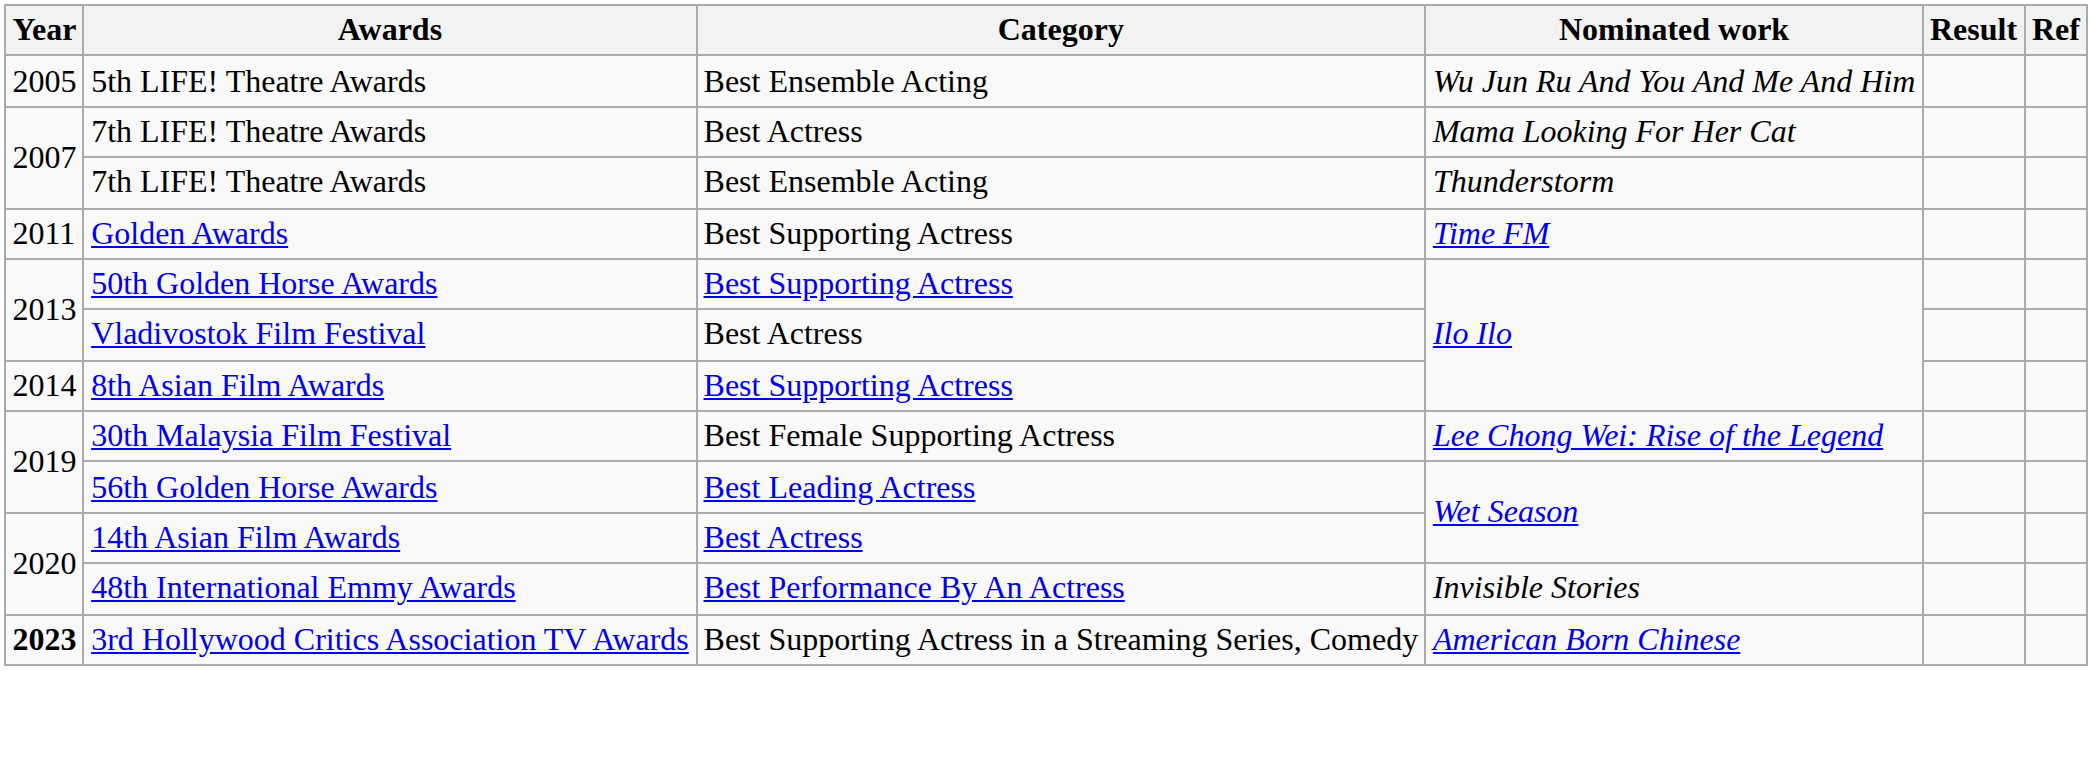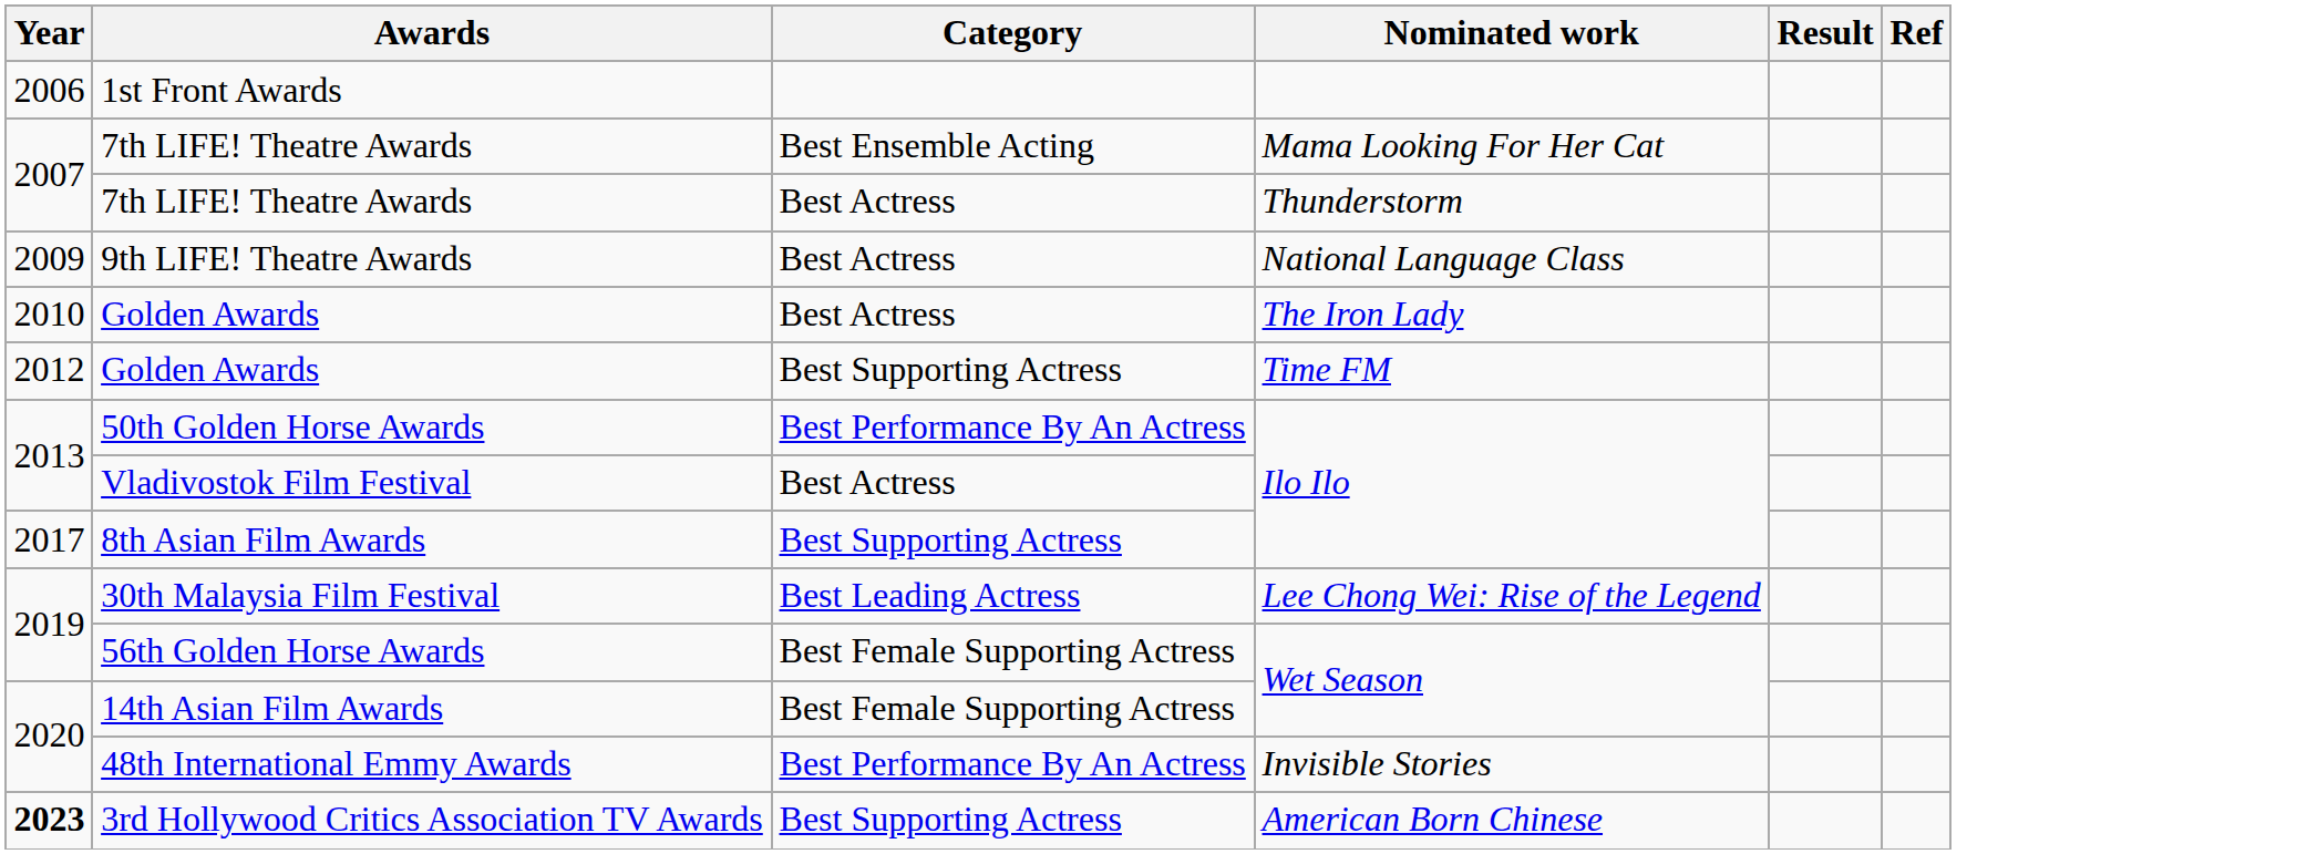 <table class="wikitable sortable">
 <tr>
 <th>Year</th>
 <th>Awards</th>
 <th>Category</th>
 <th>Nominated work</th>
 <th>Result</th>
 <th>Ref</th>
 </tr>
 <tr>
-<td>2005</td>
-<td>5th LIFE! Theatre Awards</td>
-<td>Best Ensemble Acting</td>
-<td><em>Wu Jun Ru And You And Me And Him</em></td>
+<td>2006</td>
+<td>1st Front Awards</td>
+<td></td>
+<td></td>
 <td></td>
 <td></td>
 </tr>
 <tr>
 <td rowspan=2>2007</td>
 <td>7th LIFE! Theatre Awards</td>
-<td>Best Actress</td>
+<td>Best Ensemble Acting</td>
 <td><em>Mama Looking For Her Cat</em></td>
 <td></td>
 <td></td>
 </tr>
 <tr>
 <td>7th LIFE! Theatre Awards</td>
-<td>Best Ensemble Acting</td>
+<td>Best Actress</td>
 <td><em>Thunderstorm</em></td>
 <td></td>
 <td></td>
 </tr>
 <tr>
-<td>2011</td>
+<td>2009</td>
+<td>9th LIFE! Theatre Awards</td>
+<td>Best Actress</td>
+<td><em>National Language Class</em></td>
+<td></td>
+<td></td>
+</tr>
+<tr>
+<td>2010</td>
+<td><a href='#'>Golden Awards</a></td>
+<td>Best Actress</td>
+<td><em><a href='#'>The Iron Lady</a></em></td>
+<td></td>
+<td></td>
+</tr>
+<tr>
+<td>2012</td>
 <td><a href='#'>Golden Awards</a></td>
 <td>Best Supporting Actress</td>
 <td><em><a href='#'>Time FM</a></em></td>
 <td></td>
 <td></td>
 </tr>
 <tr>
 <td rowspan=2>2013</td>
 <td><a href='#'>50th Golden Horse Awards</a></td>
-<td><a href='#'>Best Supporting Actress</a></td>
+<td><a href='#'>Best Performance By An Actress</a></td>
 <td rowspan="3"><em><a href='#'>Ilo Ilo</a></em></td>
 <td></td>
 <td></td>
 </tr>
 <tr>
 <td><a href='#'>Vladivostok Film Festival</a></td>
 <td>Best Actress</td>
 <td></td>
 <td></td>
 </tr>
 <tr>
-<td>2014</td>
+<td>2017</td>
 <td><a href='#'>8th Asian Film Awards</a></td>
 <td><a href='#'>Best Supporting Actress</a></td>
 <td></td>
 <td></td>
 </tr>
 <tr>
 <td rowspan=2>2019</td>
 <td><a href='#'>30th Malaysia Film Festival</a></td>
-<td>Best Female Supporting Actress</td>
+<td><a href='#'>Best Leading Actress</a></td>
 <td><em><a href='#'>Lee Chong Wei: Rise of the Legend</a></em></td>
 <td></td>
 <td></td>
 </tr>
 <tr>
 <td><a href='#'>56th Golden Horse Awards</a></td>
-<td><a href='#'>Best Leading Actress</a></td>
+<td>Best Female Supporting Actress</td>
 <td rowspan="2"><em><a href='#'>Wet Season</a></em></td>
 <td></td>
 <td></td>
 </tr>
 <tr>
 <td rowspan=2>2020</td>
 <td><a href='#'>14th Asian Film Awards</a></td>
-<td><a href='#'>Best Actress</a></td>
+<td>Best Female Supporting Actress</td>
 <td></td>
 <td></td>
 </tr>
 <tr>
 <td><a href='#'>48th International Emmy Awards</a></td>
 <td><a href='#'>Best Performance By An Actress</a></td>
 <td><em>Invisible Stories</em></td>
 <td></td>
 <td></td>
 </tr>
 <tr>
 <td><strong>2023</strong></td>
 <td><a href='#'>3rd Hollywood Critics Association TV Awards</a></td>
-<td>Best Supporting Actress in a Streaming Series, Comedy</td>
+<td><a href='#'>Best Supporting Actress</a></td>
 <td><em><a href='#'>American Born Chinese</a></em></td>
 <td></td>
 <td></td>
 </tr>
 </table>
